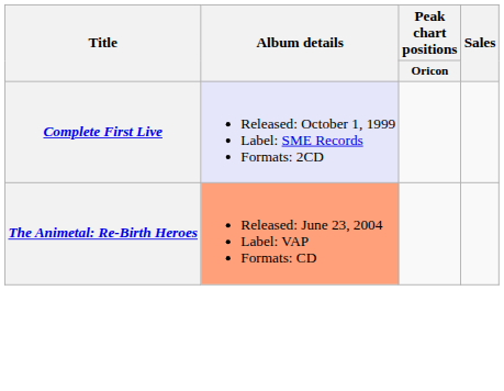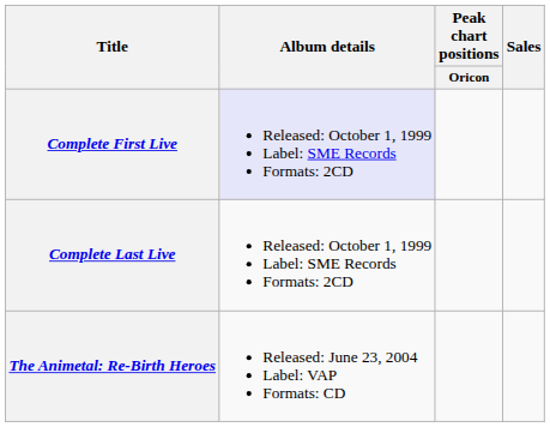 <table class="wikitable plainrowheaders">
 <tr>
 <th scope="col" rowspan="2">Title</th>
 <th scope="col" rowspan="2">Album details</th>
 <th scope="col">Peak chart positions</th>
 <th scope="col" rowspan="2">Sales<br></th>
 </tr>
 <tr>
 <th scope="col" style="width:4em;font-size:85%">Oricon<br></th>
 </tr>
 <tr>
 <th scope="row"><em><a href='#'>Complete First Live</a></em></th>
 <td style="background: lavender;"><br><ul><li>Released: October 1, 1999</li><li>Label: <a href='#'>SME Records</a></li><li>Formats: 2CD</li></ul></td>
 <td align="center"></td>
 <td></td>
 </tr>
 <tr>
+<th scope="row"><em><a href='#'>Complete Last Live</a></em></th>
+<td><br><ul><li>Released: October 1, 1999</li><li>Label: SME Records</li><li>Formats: 2CD</li></ul></td>
+<td align="center"></td>
+<td></td>
+</tr>
+<tr>
 <th scope="row"><em><a href='#'>The Animetal: Re-Birth Heroes</a></em></th>
-<td style="background: lightsalmon;"><br><ul><li>Released: June 23, 2004</li><li>Label: VAP</li><li>Formats: CD</li></ul></td>
+<td><br><ul><li>Released: June 23, 2004</li><li>Label: VAP</li><li>Formats: CD</li></ul></td>
 <td align="center"></td>
 <td></td>
 </tr>
 </table>
